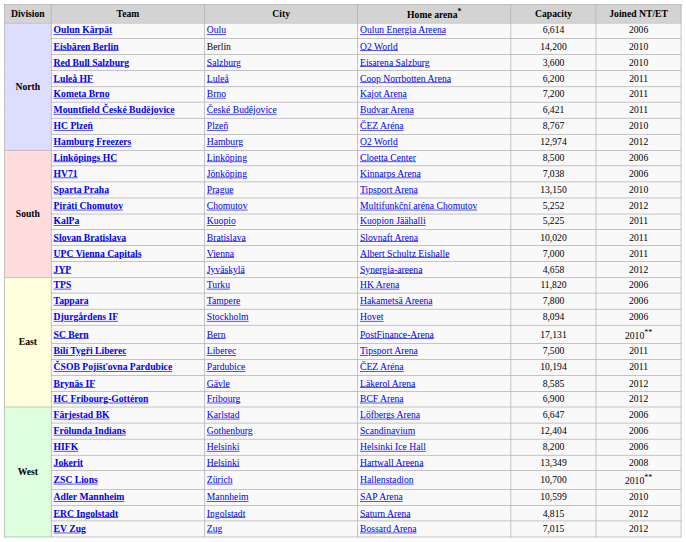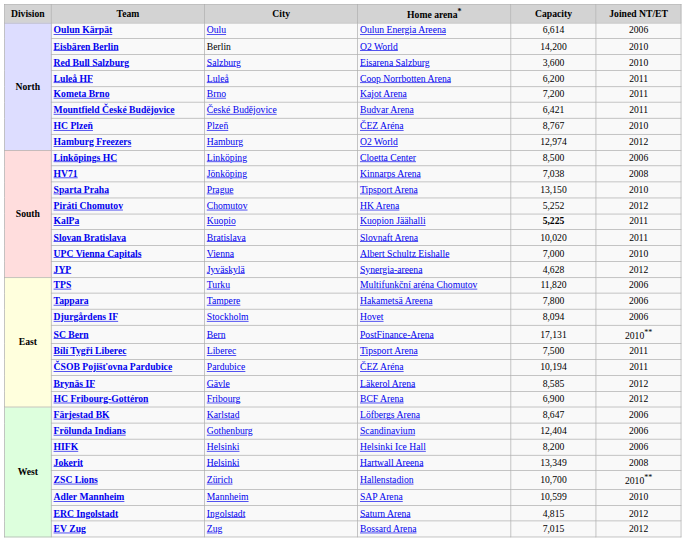 <table class="wikitable" style="font-size:90%; width:80%; text-align:left">
 <tr>
 <th style="background:lightgrey;width:5%">Division</th>
 <th style="background:lightgrey;width:18%">Team</th>
 <th style="background:lightgrey;width:18%">City</th>
 <th style="background:lightgrey;width:18%">Home arena<sup>*</sup></th>
 <th style="background:lightgrey;width:10%">Capacity</th>
 <th style="background:lightgrey;width:10%">Joined NT/ET</th>
 </tr>
 <tr>
 <th style="background-color:#DDDDFF" rowspan=8>North</th>
 <td><strong><a href='#'>Oulun Kärpät</a></strong></td>
 <td> <a href='#'>Oulu</a></td>
 <td><a href='#'>Oulun Energia Areena</a></td>
 <td align=center>6,614</td>
 <td align=center>2006</td>
 </tr>
 <tr>
 <td><strong><a href='#'>Eisbären Berlin</a></strong></td>
 <td> Berlin</td>
 <td><a href='#'>O2 World</a></td>
 <td align=center>14,200</td>
 <td align=center>2010</td>
 </tr>
 <tr>
 <td><strong><a href='#'>Red Bull Salzburg</a></strong></td>
 <td> <a href='#'>Salzburg</a></td>
 <td><a href='#'>Eisarena Salzburg</a></td>
 <td align=center>3,600</td>
 <td align=center>2010</td>
 </tr>
 <tr>
 <td><strong><a href='#'>Luleå HF</a></strong></td>
 <td> <a href='#'>Luleå</a></td>
 <td><a href='#'>Coop Norrbotten Arena</a></td>
 <td align=center>6,200</td>
 <td align=center>2011</td>
 </tr>
 <tr>
 <td><strong><a href='#'>Kometa Brno</a></strong></td>
 <td> <a href='#'>Brno</a></td>
 <td><a href='#'>Kajot Arena</a></td>
 <td align=center>7,200</td>
 <td align=center>2011</td>
 </tr>
 <tr>
 <td><strong><a href='#'>Mountfield České Budějovice</a></strong></td>
 <td> <a href='#'>České Budějovice</a></td>
 <td><a href='#'>Budvar Arena</a></td>
 <td align=center>6,421</td>
 <td align=center>2011</td>
 </tr>
 <tr>
 <td><strong><a href='#'>HC Plzeň</a></strong></td>
 <td> <a href='#'>Plzeň</a></td>
 <td><a href='#'>ČEZ Aréna</a></td>
 <td align=center>8,767</td>
 <td align=center>2010</td>
 </tr>
 <tr>
 <td><strong><a href='#'>Hamburg Freezers</a></strong></td>
 <td> <a href='#'>Hamburg</a></td>
 <td><a href='#'>O2 World</a></td>
 <td align=center>12,974</td>
 <td align=center>2012</td>
 </tr>
 <tr>
 <th style="background-color:#FFDDDD" rowspan=8>South</th>
 <td><strong><a href='#'>Linköpings HC</a></strong></td>
 <td> <a href='#'>Linköping</a></td>
 <td><a href='#'>Cloetta Center</a></td>
 <td align=center>8,500</td>
 <td align=center>2006</td>
 </tr>
 <tr>
 <td><strong><a href='#'>HV71</a></strong></td>
 <td> <a href='#'>Jönköping</a></td>
 <td><a href='#'>Kinnarps Arena</a></td>
 <td align=center>7,038</td>
-<td align=center>2006</td>
+<td align=center>2008</td>
 </tr>
 <tr>
 <td><strong><a href='#'>Sparta Praha</a></strong></td>
 <td> <a href='#'>Prague</a></td>
 <td><a href='#'>Tipsport Arena</a></td>
 <td align=center>13,150</td>
 <td align=center>2010</td>
 </tr>
 <tr>
 <td><strong><a href='#'>Piráti Chomutov</a></strong></td>
 <td> <a href='#'>Chomutov</a></td>
-<td><a href='#'>Multifunkční aréna Chomutov</a></td>
+<td><a href='#'>HK Arena</a></td>
 <td align=center>5,252</td>
 <td align=center>2012</td>
 </tr>
 <tr>
 <td><strong><a href='#'>KalPa</a></strong></td>
 <td> <a href='#'>Kuopio</a></td>
 <td><a href='#'>Kuopion Jäähalli</a></td>
-<td align=center>5,225</td>
+<td align=center><strong>5,225</strong></td>
 <td align=center>2011</td>
 </tr>
 <tr>
 <td><strong><a href='#'>Slovan Bratislava</a></strong></td>
 <td> <a href='#'>Bratislava</a></td>
 <td><a href='#'>Slovnaft Arena</a></td>
 <td align=center>10,020</td>
 <td align=center>2011</td>
 </tr>
 <tr>
 <td><strong><a href='#'>UPC Vienna Capitals</a></strong></td>
 <td> <a href='#'>Vienna</a></td>
 <td><a href='#'>Albert Schultz Eishalle</a></td>
 <td align=center>7,000</td>
-<td align=center>2011</td>
+<td align=center>2010</td>
 </tr>
 <tr>
 <td><strong><a href='#'>JYP</a></strong></td>
 <td> <a href='#'>Jyväskylä</a></td>
 <td><a href='#'>Synergia-areena</a></td>
-<td align=center>4,658</td>
+<td align=center>4,628</td>
 <td align=center>2012</td>
 </tr>
 <tr>
 <th style="background-color:#FFFFDD" rowspan=8>East</th>
 <td><strong><a href='#'>TPS</a></strong></td>
 <td> <a href='#'>Turku</a></td>
-<td><a href='#'>HK Arena</a></td>
+<td><a href='#'>Multifunkční aréna Chomutov</a></td>
 <td align=center>11,820</td>
 <td align=center>2006</td>
 </tr>
 <tr>
 <td><strong><a href='#'>Tappara</a></strong></td>
 <td> <a href='#'>Tampere</a></td>
 <td><a href='#'>Hakametsä Areena</a></td>
 <td align=center>7,800</td>
 <td align=center>2006</td>
 </tr>
 <tr>
 <td><strong><a href='#'>Djurgårdens IF</a></strong></td>
 <td> <a href='#'>Stockholm</a></td>
 <td><a href='#'>Hovet</a></td>
 <td align=center>8,094</td>
 <td align=center>2006</td>
 </tr>
 <tr>
 <td><strong><a href='#'>SC Bern</a></strong></td>
 <td> <a href='#'>Bern</a></td>
 <td><a href='#'>PostFinance-Arena</a></td>
 <td align=center>17,131</td>
 <td align=center>2010<sup>**</sup></td>
 </tr>
 <tr>
 <td><strong><a href='#'>Bílí Tygři Liberec</a></strong></td>
 <td> <a href='#'>Liberec</a></td>
 <td><a href='#'>Tipsport Arena</a></td>
 <td align=center>7,500</td>
 <td align=center>2011</td>
 </tr>
 <tr>
 <td><strong><a href='#'>ČSOB Pojišťovna Pardubice</a></strong></td>
 <td> <a href='#'>Pardubice</a></td>
 <td><a href='#'>ČEZ Aréna</a></td>
 <td align=center>10,194</td>
 <td align=center>2011</td>
 </tr>
 <tr>
 <td><strong><a href='#'>Brynäs IF</a></strong></td>
 <td> <a href='#'>Gävle</a></td>
 <td><a href='#'>Läkerol Arena</a></td>
 <td align=center>8,585</td>
 <td align=center>2012</td>
 </tr>
 <tr>
 <td><strong><a href='#'>HC Fribourg-Gottéron</a></strong></td>
 <td> <a href='#'>Fribourg</a></td>
 <td><a href='#'>BCF Arena</a></td>
 <td align=center>6,900</td>
 <td align=center>2012</td>
 </tr>
 <tr>
 <th style="background-color:#DDFFDD" rowspan=8>West</th>
 <td><strong><a href='#'>Färjestad BK</a></strong></td>
 <td> <a href='#'>Karlstad</a></td>
 <td><a href='#'>Löfbergs Arena</a></td>
-<td align=center>6,647</td>
+<td align=center>8,647</td>
 <td align=center>2006</td>
 </tr>
 <tr>
 <td><strong><a href='#'>Frölunda Indians</a></strong></td>
 <td> <a href='#'>Gothenburg</a></td>
 <td><a href='#'>Scandinavium</a></td>
 <td align=center>12,404</td>
 <td align=center>2006</td>
 </tr>
 <tr>
 <td><strong><a href='#'>HIFK</a></strong></td>
 <td> <a href='#'>Helsinki</a></td>
 <td><a href='#'>Helsinki Ice Hall</a></td>
 <td align=center>8,200</td>
 <td align=center>2006</td>
 </tr>
 <tr>
 <td><strong><a href='#'>Jokerit</a></strong></td>
 <td> <a href='#'>Helsinki</a></td>
 <td><a href='#'>Hartwall Areena</a></td>
 <td align=center>13,349</td>
 <td align=center>2008</td>
 </tr>
 <tr>
 <td><strong><a href='#'>ZSC Lions</a></strong></td>
 <td> <a href='#'>Zürich</a></td>
 <td><a href='#'>Hallenstadion</a></td>
 <td align=center>10,700</td>
 <td align=center>2010<sup>**</sup></td>
 </tr>
 <tr>
 <td><strong><a href='#'>Adler Mannheim</a></strong></td>
 <td> <a href='#'>Mannheim</a></td>
 <td><a href='#'>SAP Arena</a></td>
 <td align=center>10,599</td>
 <td align=center>2010</td>
 </tr>
 <tr>
 <td><strong><a href='#'>ERC Ingolstadt</a></strong></td>
 <td> <a href='#'>Ingolstadt</a></td>
 <td><a href='#'>Saturn Arena</a></td>
 <td align=center>4,815</td>
 <td align=center>2012</td>
 </tr>
 <tr>
 <td><strong><a href='#'>EV Zug</a></strong></td>
 <td> <a href='#'>Zug</a></td>
 <td><a href='#'>Bossard Arena</a></td>
 <td align=center>7,015</td>
 <td align=center>2012</td>
 </tr>
 </table>
